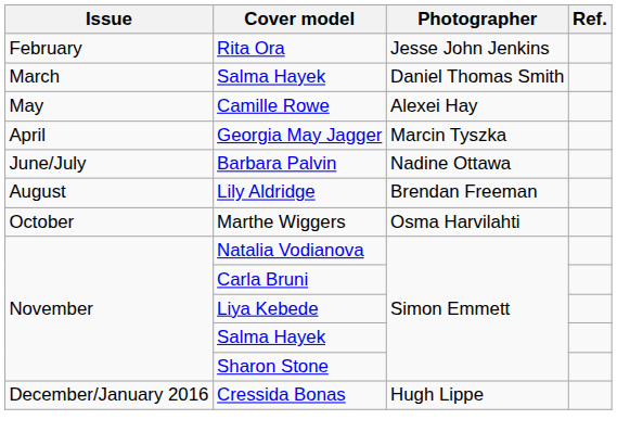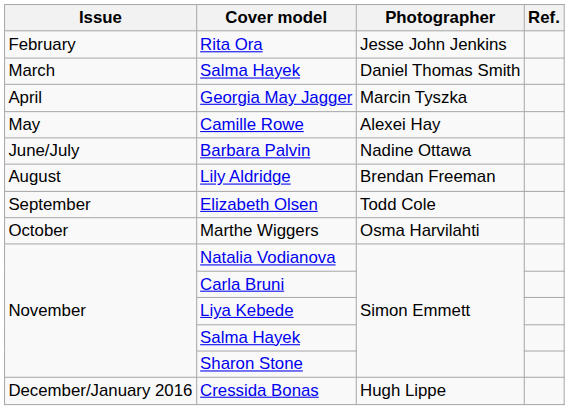 <table class="wikitable">
 <tr>
 <th>Issue</th>
 <th>Cover model</th>
 <th>Photographer</th>
 <th>Ref.</th>
 </tr>
 <tr>
 <td>February</td>
 <td><a href='#'>Rita Ora</a></td>
 <td>Jesse John Jenkins</td>
 <td></td>
 </tr>
 <tr>
 <td>March</td>
 <td><a href='#'>Salma Hayek</a></td>
 <td>Daniel Thomas Smith</td>
 <td></td>
 </tr>
 <tr>
+<td>April</td>
+<td><a href='#'>Georgia May Jagger</a></td>
+<td>Marcin Tyszka</td>
+<td></td>
+</tr>
+<tr>
 <td>May</td>
 <td><a href='#'>Camille Rowe</a></td>
 <td>Alexei Hay</td>
-<td></td>
-</tr>
-<tr>
-<td>April</td>
-<td><a href='#'>Georgia May Jagger</a></td>
-<td>Marcin Tyszka</td>
 <td></td>
 </tr>
 <tr>
 <td>June/July</td>
 <td><a href='#'>Barbara Palvin</a></td>
 <td>Nadine Ottawa</td>
 <td></td>
 </tr>
 <tr>
 <td>August</td>
 <td><a href='#'>Lily Aldridge</a></td>
 <td>Brendan Freeman</td>
+<td></td>
+</tr>
+<tr>
+<td>September</td>
+<td><a href='#'>Elizabeth Olsen</a></td>
+<td>Todd Cole</td>
 <td></td>
 </tr>
 <tr>
 <td>October</td>
 <td>Marthe Wiggers</td>
 <td>Osma Harvilahti</td>
 <td></td>
 </tr>
 <tr>
 <td rowspan="5">November</td>
 <td><a href='#'>Natalia Vodianova</a></td>
 <td rowspan="5">Simon Emmett</td>
 <td></td>
 </tr>
 <tr>
 <td><a href='#'>Carla Bruni</a></td>
 <td></td>
 </tr>
 <tr>
 <td><a href='#'>Liya Kebede</a></td>
 <td></td>
 </tr>
 <tr>
 <td><a href='#'>Salma Hayek</a></td>
 <td></td>
 </tr>
 <tr>
 <td><a href='#'>Sharon Stone</a></td>
 <td></td>
 </tr>
 <tr>
 <td>December/January 2016</td>
 <td><a href='#'>Cressida Bonas</a></td>
 <td>Hugh Lippe</td>
 <td></td>
 </tr>
 </table>
